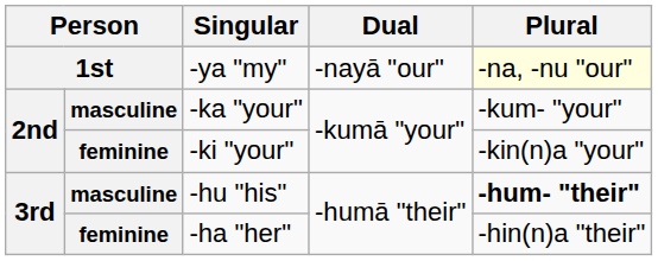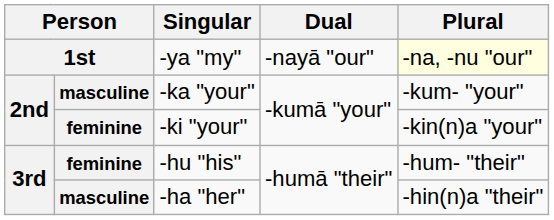 <table class="wikitable">
 <tr>
 <th colspan=2>Person</th>
 <th>Singular</th>
 <th>Dual</th>
 <th>Plural</th>
 </tr>
 <tr>
 <th colspan=2>1st</th>
 <td>-ya "my"</td>
 <td>-nayā "our"</td>
 <td style="background: lightyellow;">-na, -nu "our"</td>
 </tr>
 <tr>
 <th rowspan=2>2nd</th>
 <th><small>masculine</small></th>
 <td>-ka "your"</td>
 <td rowspan=2>-kumā "your"</td>
 <td>-kum- "your"</td>
 </tr>
 <tr>
 <th><small>feminine</small></th>
 <td>-ki "your"</td>
 <td>-kin(n)a "your"</td>
 </tr>
 <tr>
 <th rowspan=2>3rd</th>
-<th><small>masculine</small></th>
+<th><small>feminine</small></th>
 <td>-hu "his"</td>
 <td rowspan=2>-humā "their"</td>
-<td><strong>-hum- "their"</strong></td>
+<td>-hum- "their"</td>
 </tr>
 <tr>
-<th><small>feminine</small></th>
+<th><small>masculine</small></th>
 <td>-ha "her"</td>
 <td>-hin(n)a "their"</td>
 </tr>
 </table>
